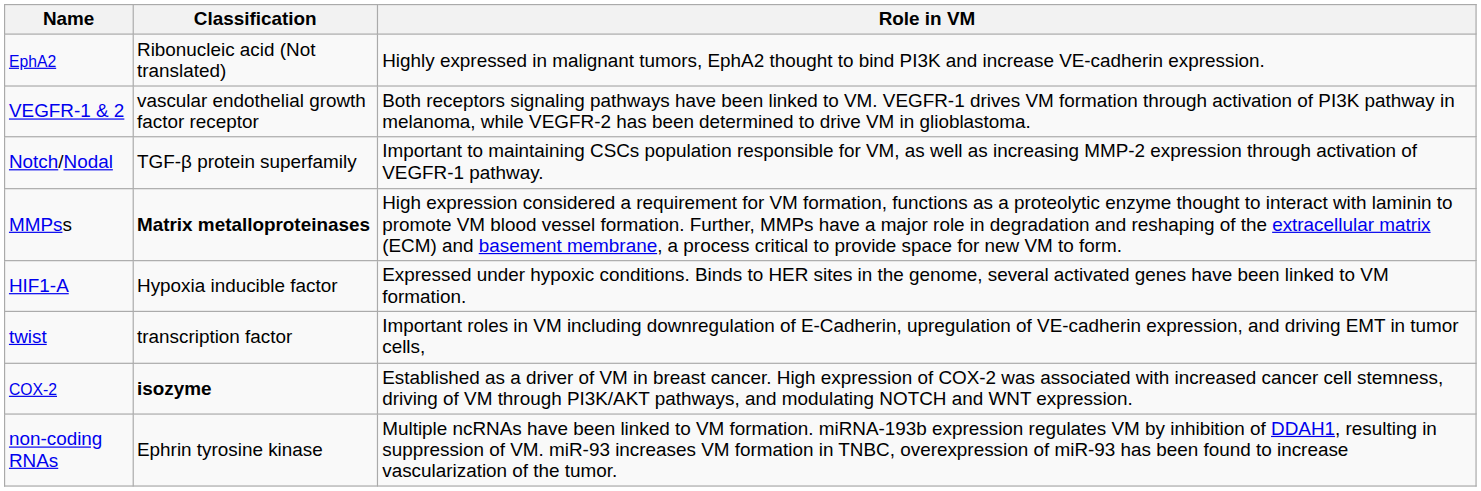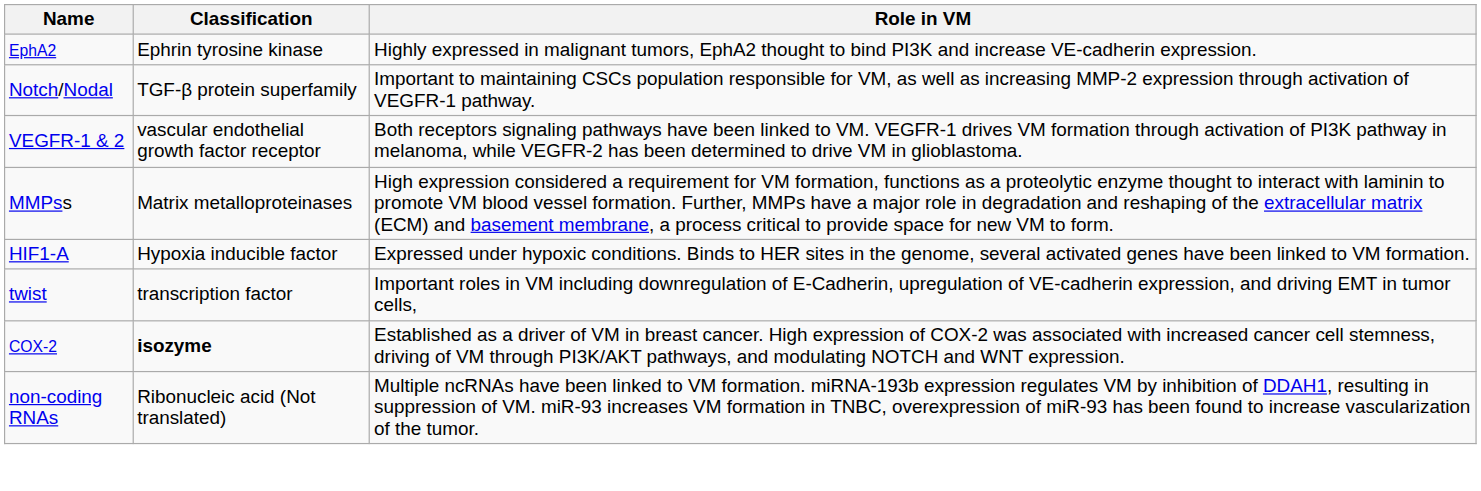 <table class="wikitable">
 <tr>
 <th>Name</th>
 <th>Classification</th>
 <th>Role in VM</th>
 </tr>
 <tr>
 <td><a href='#'><small>EphA2</small></a></td>
-<td>Ribonucleic acid (Not translated)</td>
+<td>Ephrin tyrosine kinase</td>
 <td>Highly expressed in malignant tumors,  EphA2 thought to bind PI3K and increase VE-cadherin expression.</td>
+</tr>
+<tr>
+<td><a href='#'>Notch</a>/<a href='#'>Nodal</a></td>
+<td>TGF-β protein superfamily</td>
+<td>Important to maintaining CSCs population responsible for VM, as well as increasing MMP-2 expression through activation of VEGFR-1 pathway.</td>
 </tr>
 <tr>
 <td><a href='#'>VEGFR-1 & 2</a></td>
 <td>vascular endothelial growth factor receptor</td>
 <td>Both receptors signaling pathways have been linked to VM. VEGFR-1 drives VM formation through activation of PI3K pathway in melanoma, while VEGFR-2 has been determined to drive VM in glioblastoma.</td>
 </tr>
 <tr>
-<td><a href='#'>Notch</a>/<a href='#'>Nodal</a></td>
-<td>TGF-β protein superfamily</td>
-<td>Important to maintaining CSCs population responsible for VM, as well as increasing MMP-2 expression through activation of VEGFR-1 pathway.</td>
-</tr>
-<tr>
 <td><a href='#'>MMPs</a>s</td>
-<td><strong>Matrix metalloproteinases</strong></td>
+<td>Matrix metalloproteinases</td>
 <td>High expression considered a requirement for VM formation, functions as a proteolytic enzyme thought to interact with laminin to promote VM blood vessel formation. Further, MMPs have a major role in degradation and reshaping of the <a href='#'>extracellular matrix</a> (ECM) and <a href='#'>basement membrane</a>, a process critical to provide space for new VM to form.</td>
 </tr>
 <tr>
 <td><a href='#'>HIF1-A</a></td>
 <td>Hypoxia inducible factor</td>
 <td>Expressed under hypoxic conditions. Binds to HER sites in the genome, several activated genes have been linked to VM formation.</td>
 </tr>
 <tr>
 <td><a href='#'>twist</a></td>
 <td>transcription factor</td>
 <td>Important roles in VM including downregulation of E-Cadherin, upregulation of VE-cadherin expression, and driving EMT in tumor cells,</td>
 </tr>
 <tr>
 <td><small><a href='#'>COX-2</a></small></td>
 <td><strong>isozyme</strong></td>
 <td>Established as a driver of VM in breast cancer. High expression of COX-2 was associated with increased cancer cell stemness, driving of VM through PI3K/AKT pathways, and modulating NOTCH and WNT expression.</td>
 </tr>
 <tr>
 <td><a href='#'>non-coding RNAs</a></td>
-<td>Ephrin tyrosine kinase</td>
+<td>Ribonucleic acid (Not translated)</td>
 <td>Multiple ncRNAs have been linked to VM formation. miRNA-193b expression regulates VM by inhibition of  <a href='#'>DDAH1</a>, resulting in suppression of VM. miR-93 increases VM formation in TNBC, overexpression of miR-93 has been found to increase vascularization of the tumor.</td>
 </tr>
 </table>
